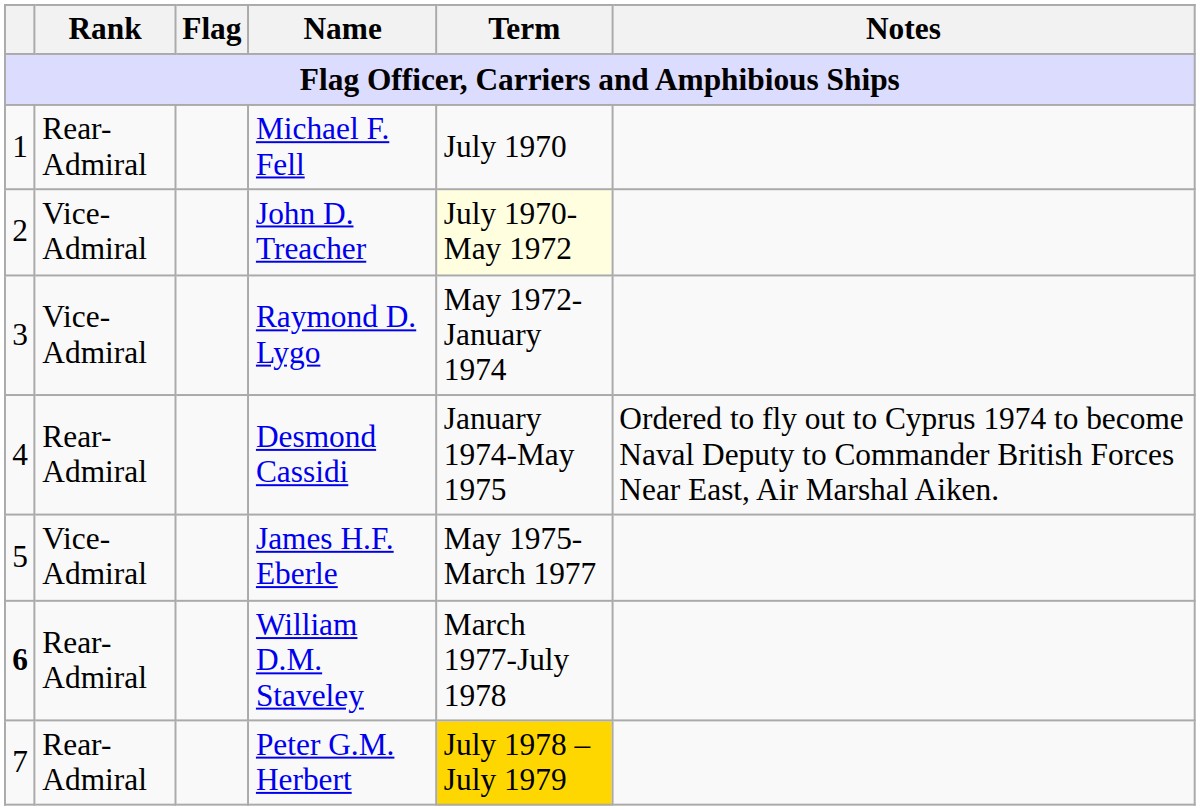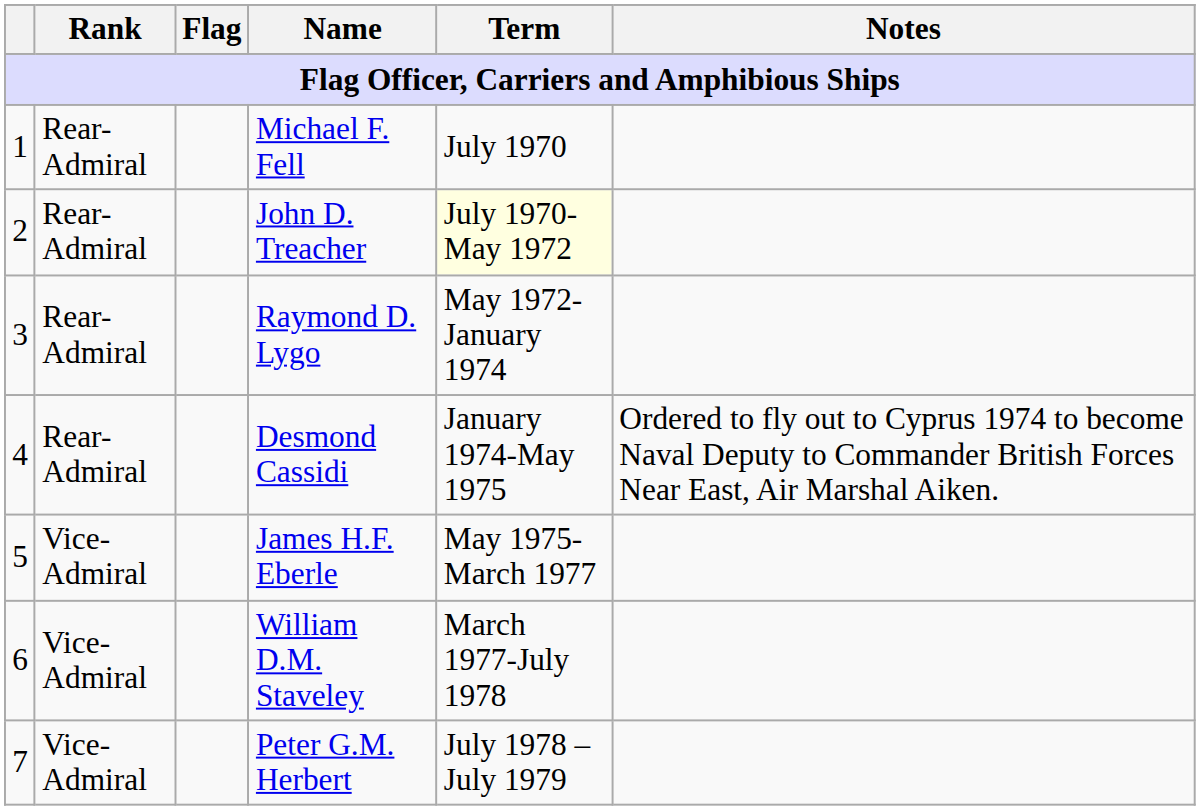 <table class="wikitable">
 <tr>
 <th></th>
 <th>Rank</th>
 <th>Flag</th>
 <th>Name</th>
 <th>Term</th>
 <th>Notes</th>
 </tr>
 <tr>
 <td colspan="6" align="center" style="background:#dcdcfe;"><strong>Flag Officer, Carriers and Amphibious Ships</strong></td>
 </tr>
 <tr>
 <td>1</td>
 <td>Rear-Admiral</td>
 <td></td>
 <td><a href='#'>Michael F. Fell</a></td>
 <td>July 1970</td>
 <td></td>
 </tr>
 <tr>
 <td>2</td>
-<td>Vice-Admiral</td>
+<td>Rear-Admiral</td>
 <td></td>
 <td><a href='#'>John D. Treacher</a></td>
 <td style="background: lightyellow;">July 1970-May 1972</td>
 <td></td>
 </tr>
 <tr>
 <td>3</td>
-<td>Vice-Admiral</td>
+<td>Rear-Admiral</td>
 <td></td>
 <td><a href='#'>Raymond D. Lygo</a></td>
 <td>May 1972-January 1974</td>
 <td></td>
 </tr>
 <tr>
 <td>4</td>
 <td>Rear-Admiral</td>
 <td></td>
 <td><a href='#'>Desmond Cassidi</a></td>
 <td>January 1974-May 1975</td>
 <td>Ordered to fly out to Cyprus 1974 to become Naval Deputy to Commander British Forces Near East, Air Marshal Aiken.</td>
 </tr>
 <tr>
 <td>5</td>
 <td>Vice-Admiral</td>
 <td></td>
 <td><a href='#'>James H.F. Eberle</a></td>
 <td>May 1975-March 1977</td>
 <td></td>
 </tr>
 <tr>
-<td><strong>6</strong></td>
-<td>Rear-Admiral</td>
+<td>6</td>
+<td>Vice-Admiral</td>
 <td></td>
 <td><a href='#'>William D.M. Staveley</a></td>
 <td>March 1977-July 1978</td>
 <td></td>
 </tr>
 <tr>
 <td>7</td>
-<td>Rear-Admiral</td>
+<td>Vice-Admiral</td>
 <td></td>
 <td><a href='#'>Peter G.M. Herbert</a></td>
-<td style="background: gold;">July 1978 –  July 1979</td>
+<td>July 1978 –  July 1979</td>
 <td></td>
 </tr>
 </table>
